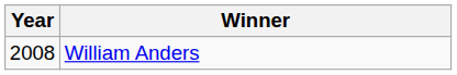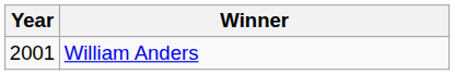 <table class="wikitable" style="text-align:left">
 <tr>
 <th style="width:20px;">Year</th>
 <th style="width:300px;">Winner</th>
 </tr>
 <tr>
-<td>2008</td>
+<td>2001</td>
 <td><a href='#'>William Anders</a></td>
 </tr>
 </table>
